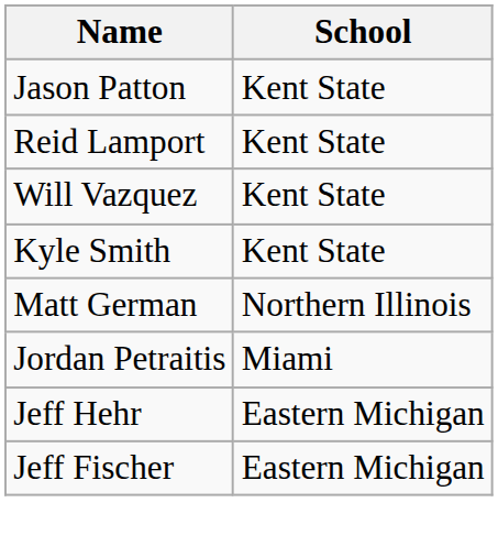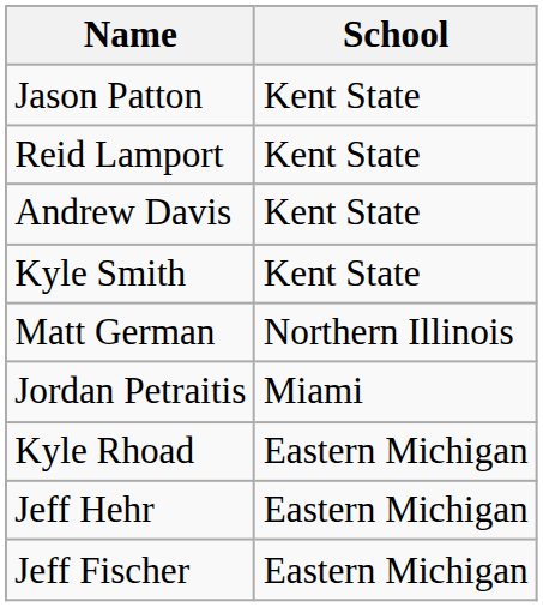 <table class=wikitable>
 <tr>
 <th>Name</th>
 <th>School</th>
 </tr>
 <tr>
 <td>Jason Patton</td>
 <td>Kent State</td>
 </tr>
 <tr>
 <td>Reid Lamport</td>
 <td>Kent State</td>
 </tr>
 <tr>
-<td>Will Vazquez</td>
+<td>Andrew Davis</td>
 <td>Kent State</td>
 </tr>
 <tr>
 <td>Kyle Smith</td>
 <td>Kent State</td>
 </tr>
 <tr>
 <td>Matt German</td>
 <td>Northern Illinois</td>
 </tr>
 <tr>
 <td>Jordan Petraitis</td>
 <td>Miami</td>
 </tr>
 <tr>
+<td>Kyle Rhoad</td>
+<td>Eastern Michigan</td>
+</tr>
+<tr>
 <td>Jeff Hehr</td>
 <td>Eastern Michigan</td>
 </tr>
 <tr>
 <td>Jeff Fischer</td>
 <td>Eastern Michigan</td>
 </tr>
 </table>
